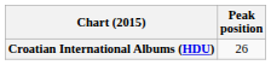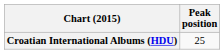 <table class="wikitable sortable plainrowheaders" style="text-align:center">
 <tr>
 <th scope="col">Chart (2015)</th>
 <th scope="col">Peak<br>position</th>
 </tr>
 <tr>
 <th scope="row">Croatian International Albums (<a href='#'>HDU</a>)</th>
-<td>26</td>
+<td>25</td>
 </tr>
 </table>
